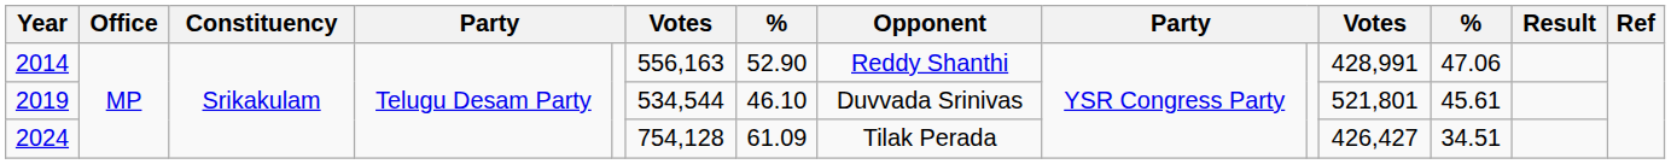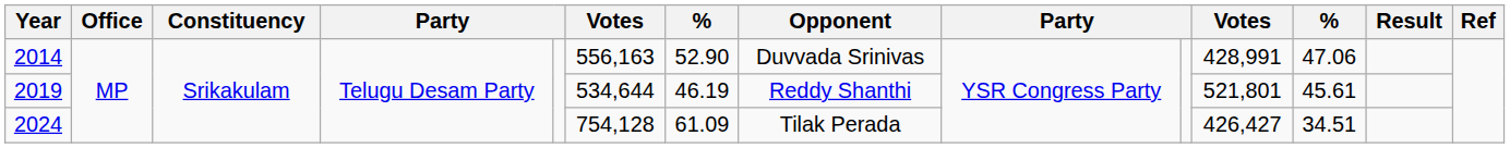 <table class="wikitable" style="width:70%; text-align: center;">
 <tr>
 <th>Year</th>
 <th>Office</th>
 <th>Constituency</th>
 <th colspan="2">Party</th>
 <th>Votes</th>
 <th>%</th>
 <th>Opponent</th>
 <th colspan="2">Party</th>
 <th>Votes</th>
 <th>%</th>
 <th>Result</th>
 <th>Ref</th>
 </tr>
 <tr>
 <td><a href='#'>2014</a></td>
 <td rowspan=3><a href='#'>MP</a></td>
 <td rowspan=3><a href='#'>Srikakulam</a></td>
 <td rowspan=3><a href='#'>Telugu Desam Party</a></td>
 <td rowspan=3></td>
 <td>556,163</td>
 <td>52.90</td>
-<td><a href='#'>Reddy Shanthi</a></td>
+<td>Duvvada Srinivas</td>
 <td rowspan=3><a href='#'>YSR Congress Party</a></td>
 <td rowspan=3></td>
 <td>428,991</td>
 <td>47.06</td>
 <td></td>
 <td rowspan=3></td>
 </tr>
 <tr>
 <td><a href='#'>2019</a></td>
-<td>534,544</td>
-<td>46.10</td>
-<td>Duvvada Srinivas</td>
+<td>534,644</td>
+<td>46.19</td>
+<td><a href='#'>Reddy Shanthi</a></td>
 <td>521,801</td>
 <td>45.61</td>
 <td></td>
 </tr>
 <tr>
 <td><a href='#'>2024</a></td>
 <td>754,128</td>
 <td>61.09</td>
 <td>Tilak Perada</td>
 <td>426,427</td>
 <td>34.51</td>
 <td></td>
 </tr>
 </table>
